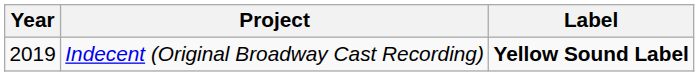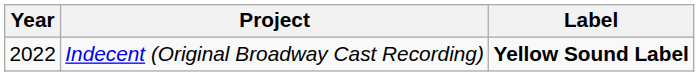 <table class="wikitable">
 <tr>
 <th>Year</th>
 <th>Project</th>
 <th>Label</th>
 </tr>
 <tr>
-<td>2019</td>
+<td>2022</td>
 <td><em><a href='#'>Indecent</a> (Original Broadway Cast Recording)</em></td>
 <td><strong>Yellow Sound Label</strong></td>
 </tr>
 </table>
